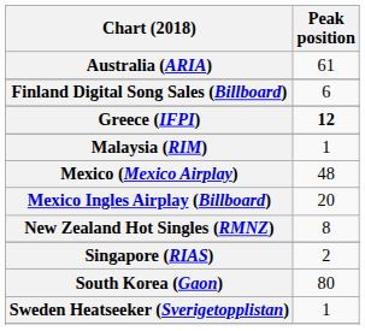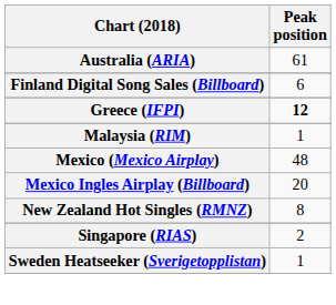 <table class="wikitable sortable plainrowheaders" style="text-align:center">
 <tr>
 <th scope="col">Chart (2018)</th>
 <th scope="col">Peak<br> position</th>
 </tr>
 <tr>
 <th scope="row">Australia (<em><a href='#'>ARIA</a></em>)</th>
 <td>61</td>
 </tr>
 <tr>
 </tr>
 <tr>
 </tr>
 <tr>
 </tr>
 <tr>
 <th scope="row">Finland Digital Song Sales (<em><a href='#'>Billboard</a></em>)</th>
 <td>6</td>
 </tr>
 <tr>
 </tr>
 <tr>
 <th scope="row">Greece (<em><a href='#'>IFPI</a></em>)</th>
 <td><strong>12</strong></td>
 </tr>
 <tr>
 </tr>
 <tr>
 </tr>
 <tr>
 </tr>
 <tr>
 <th scope="row">Malaysia (<em><a href='#'>RIM</a></em>)</th>
 <td>1</td>
 </tr>
 <tr>
 <th scope="row">Mexico (<em><a href='#'>Mexico Airplay</a></em>)</th>
 <td>48</td>
 </tr>
 <tr>
 <th scope="row"><a href='#'>Mexico Ingles Airplay</a> (<em><a href='#'>Billboard</a></em>)</th>
 <td>20</td>
 </tr>
 <tr>
 <th scope="row">New Zealand Hot Singles (<em><a href='#'>RMNZ</a></em>)</th>
 <td>8</td>
 </tr>
 <tr>
 </tr>
 <tr>
 <th scope="row">Singapore (<em><a href='#'>RIAS</a></em>)</th>
 <td>2</td>
 </tr>
 <tr>
-<th scope="row">South Korea (<em><a href='#'>Gaon</a></em>)</th>
-<td>80</td>
-</tr>
-<tr>
 <th scope="row">Sweden Heatseeker (<em><a href='#'>Sverigetopplistan</a></em>)</th>
 <td>1</td>
 </tr>
 <tr>
 </tr>
 <tr>
 </tr>
 <tr>
 </tr>
 <tr>
 </tr>
 <tr>
 </tr>
 </table>
